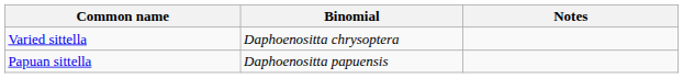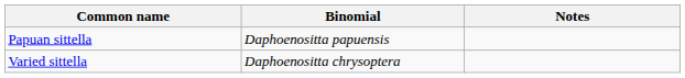 <table style="width:60%;" class="wikitable">
 <tr>
 <th width=35%>Common name</th>
 <th width=33%>Binomial</th>
 <th width=32%>Notes</th>
 </tr>
 <tr>
+<td><a href='#'>Papuan sittella</a></td>
+<td><em>Daphoenositta papuensis</em></td>
+<td></td>
+</tr>
+<tr>
 <td><a href='#'>Varied sittella</a></td>
 <td><em>Daphoenositta chrysoptera</em></td>
 <td></td>
 </tr>
-<tr>
-<td><a href='#'>Papuan sittella</a></td>
-<td><em>Daphoenositta papuensis</em></td>
-<td></td>
-</tr>
 </table>
